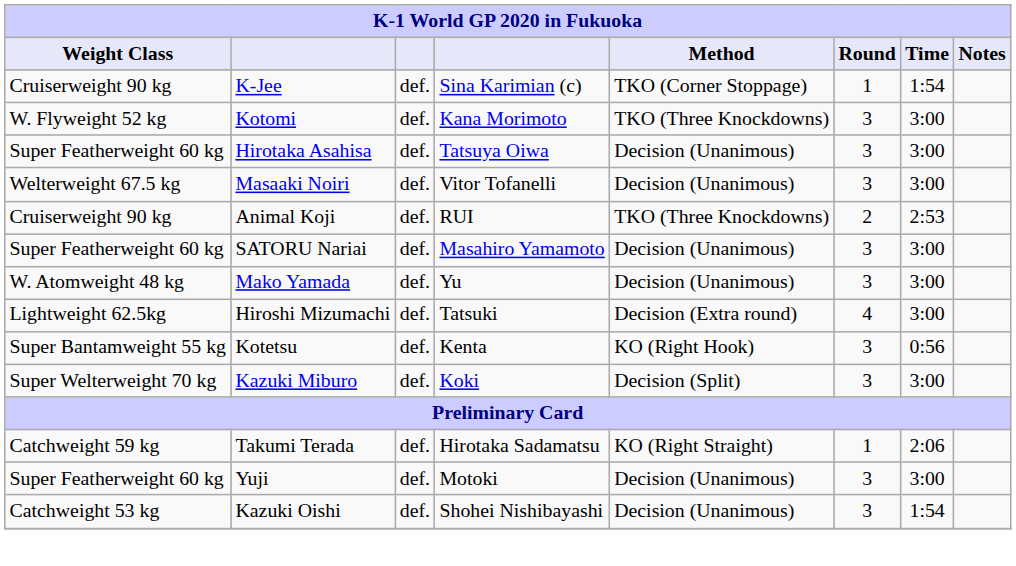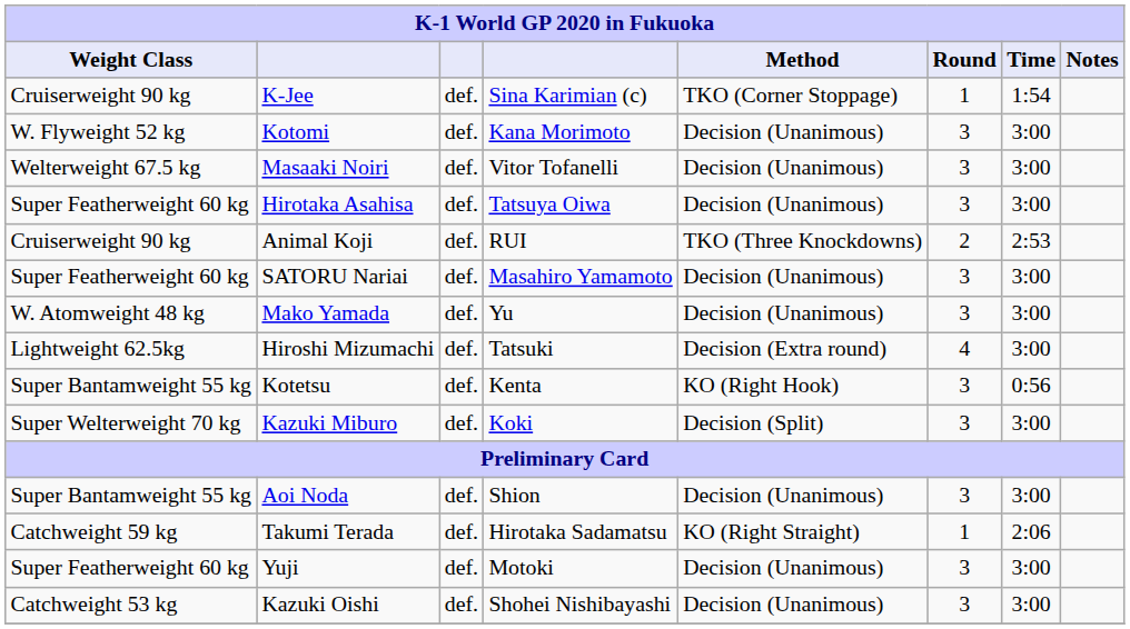 <table class="wikitable" style="font-size: 80%;">
 <tr>
 <th colspan="8" style="background-color: #ccf; color: #000080; text-align: center;"><strong>K-1 World GP 2020 in Fukuoka</strong></th>
 </tr>
 <tr>
 <th colspan="1" style="background-color: #E6E8FA; color: #000000; text-align: center;">Weight Class</th>
 <th colspan="1" style="background-color: #E6E8FA; color: #000000; text-align: center;"></th>
 <th colspan="1" style="background-color: #E6E8FA; color: #000000; text-align: center;"></th>
 <th colspan="1" style="background-color: #E6E8FA; color: #000000; text-align: center;"></th>
 <th colspan="1" style="background-color: #E6E8FA; color: #000000; text-align: center;">Method</th>
 <th colspan="1" style="background-color: #E6E8FA; color: #000000; text-align: center;">Round</th>
 <th colspan="1" style="background-color: #E6E8FA; color: #000000; text-align: center;">Time</th>
 <th colspan="1" style="background-color: #E6E8FA; color: #000000; text-align: center;">Notes</th>
 </tr>
 <tr>
 <td>Cruiserweight 90 kg</td>
 <td> <a href='#'>K-Jee</a></td>
 <td align=center>def.</td>
 <td> <a href='#'>Sina Karimian</a> (c)</td>
 <td>TKO (Corner Stoppage)</td>
 <td align=center>1</td>
 <td align=center>1:54</td>
 <td></td>
 </tr>
 <tr>
 <td>W. Flyweight 52 kg</td>
 <td> <a href='#'>Kotomi</a></td>
 <td align=center>def.</td>
 <td> <a href='#'>Kana Morimoto</a></td>
-<td>TKO (Three Knockdowns)</td>
-<td align=center>3</td>
-<td align=center>3:00</td>
-<td></td>
-</tr>
-<tr>
-<td>Super Featherweight 60 kg</td>
-<td> <a href='#'>Hirotaka Asahisa</a></td>
-<td align=center>def.</td>
-<td> <a href='#'>Tatsuya Oiwa</a></td>
 <td>Decision (Unanimous)</td>
 <td align=center>3</td>
 <td align=center>3:00</td>
 <td></td>
 </tr>
 <tr>
 <td>Welterweight 67.5 kg</td>
 <td> <a href='#'>Masaaki Noiri</a></td>
 <td align=center>def.</td>
 <td> Vitor Tofanelli</td>
+<td>Decision (Unanimous)</td>
+<td align=center>3</td>
+<td align=center>3:00</td>
+<td></td>
+</tr>
+<tr>
+<td>Super Featherweight 60 kg</td>
+<td> <a href='#'>Hirotaka Asahisa</a></td>
+<td align=center>def.</td>
+<td> <a href='#'>Tatsuya Oiwa</a></td>
 <td>Decision (Unanimous)</td>
 <td align=center>3</td>
 <td align=center>3:00</td>
 <td></td>
 </tr>
 <tr>
 <td>Cruiserweight 90 kg</td>
 <td> Animal Koji</td>
 <td align=center>def.</td>
 <td> RUI</td>
 <td>TKO (Three Knockdowns)</td>
 <td align=center>2</td>
 <td align=center>2:53</td>
 <td></td>
 </tr>
 <tr>
 <td>Super Featherweight 60 kg</td>
 <td> SATORU Nariai</td>
 <td align=center>def.</td>
 <td> <a href='#'>Masahiro Yamamoto</a></td>
 <td>Decision (Unanimous)</td>
 <td align=center>3</td>
 <td align=center>3:00</td>
 <td></td>
 </tr>
 <tr>
 <td>W. Atomweight 48 kg</td>
 <td> <a href='#'>Mako Yamada</a></td>
 <td align=center>def.</td>
 <td> Yu</td>
 <td>Decision (Unanimous)</td>
 <td align=center>3</td>
 <td align=center>3:00</td>
 <td></td>
 </tr>
 <tr>
 <td>Lightweight 62.5kg</td>
 <td> Hiroshi Mizumachi</td>
 <td align=center>def.</td>
 <td> Tatsuki</td>
 <td>Decision (Extra round)</td>
 <td align=center>4</td>
 <td align=center>3:00</td>
 <td></td>
 </tr>
 <tr>
 <td>Super Bantamweight 55 kg</td>
 <td> Kotetsu</td>
 <td align=center>def.</td>
 <td> Kenta</td>
 <td>KO (Right Hook)</td>
 <td align=center>3</td>
 <td align=center>0:56</td>
 <td></td>
 </tr>
 <tr>
 <td>Super Welterweight 70 kg</td>
 <td> <a href='#'>Kazuki Miburo </a></td>
 <td align=center>def.</td>
 <td> <a href='#'>Koki</a></td>
 <td>Decision (Split)</td>
 <td align=center>3</td>
 <td align=center>3:00</td>
 <td></td>
 </tr>
 <tr>
 <th colspan="8" style="background-color: #ccf; color: #000080; text-align: center;"><strong>Preliminary Card</strong></th>
 </tr>
 <tr>
+<td>Super Bantamweight 55 kg</td>
+<td> <a href='#'>Aoi Noda</a></td>
+<td align=center>def.</td>
+<td> Shion</td>
+<td>Decision (Unanimous)</td>
+<td align=center>3</td>
+<td align=center>3:00</td>
+<td></td>
+</tr>
+<tr>
 <td>Catchweight 59 kg</td>
 <td> Takumi Terada</td>
 <td align=center>def.</td>
 <td> Hirotaka Sadamatsu</td>
 <td>KO (Right Straight)</td>
 <td align=center>1</td>
 <td align=center>2:06</td>
 <td></td>
 </tr>
 <tr>
 <td>Super Featherweight 60 kg</td>
 <td> Yuji</td>
 <td align=center>def.</td>
 <td> Motoki</td>
 <td>Decision (Unanimous)</td>
 <td align=center>3</td>
 <td align=center>3:00</td>
 <td></td>
 </tr>
 <tr>
 <td>Catchweight 53 kg</td>
 <td> Kazuki Oishi</td>
 <td align=center>def.</td>
 <td> Shohei Nishibayashi</td>
 <td>Decision (Unanimous)</td>
 <td align=center>3</td>
-<td align=center>1:54</td>
+<td align=center>3:00</td>
 <td></td>
 </tr>
 <tr>
 </tr>
 </table>
